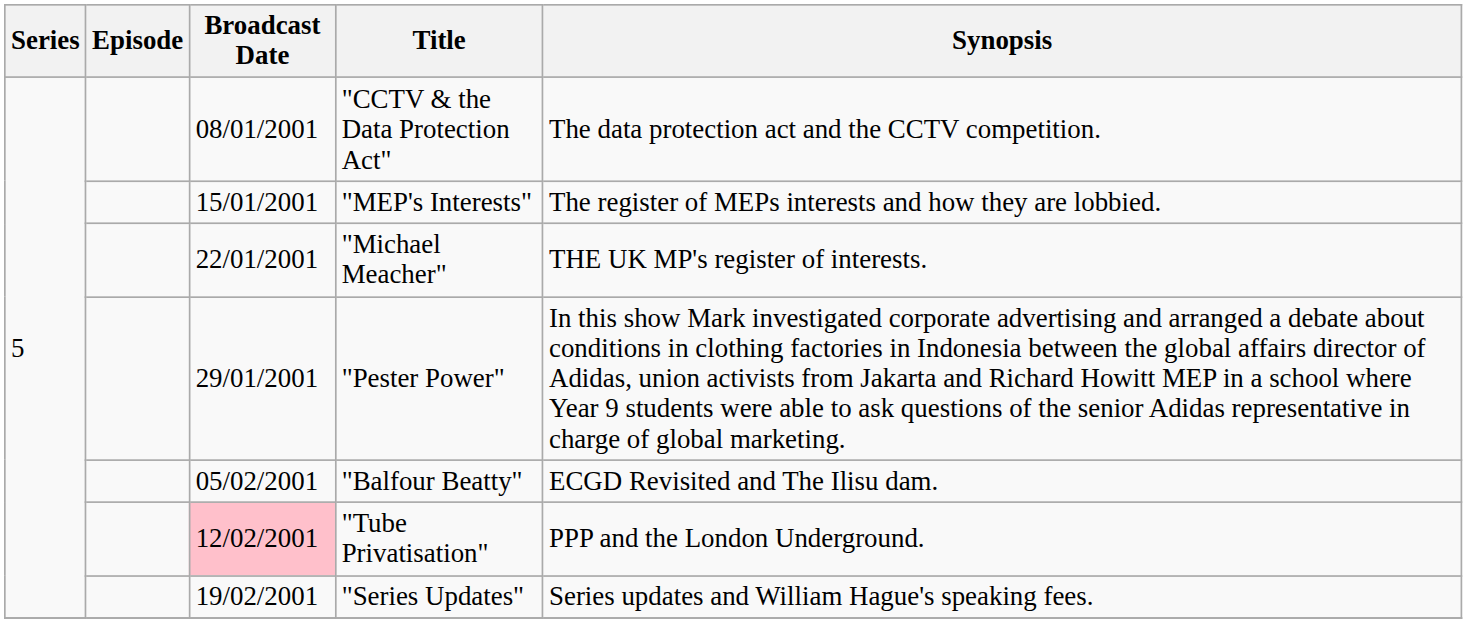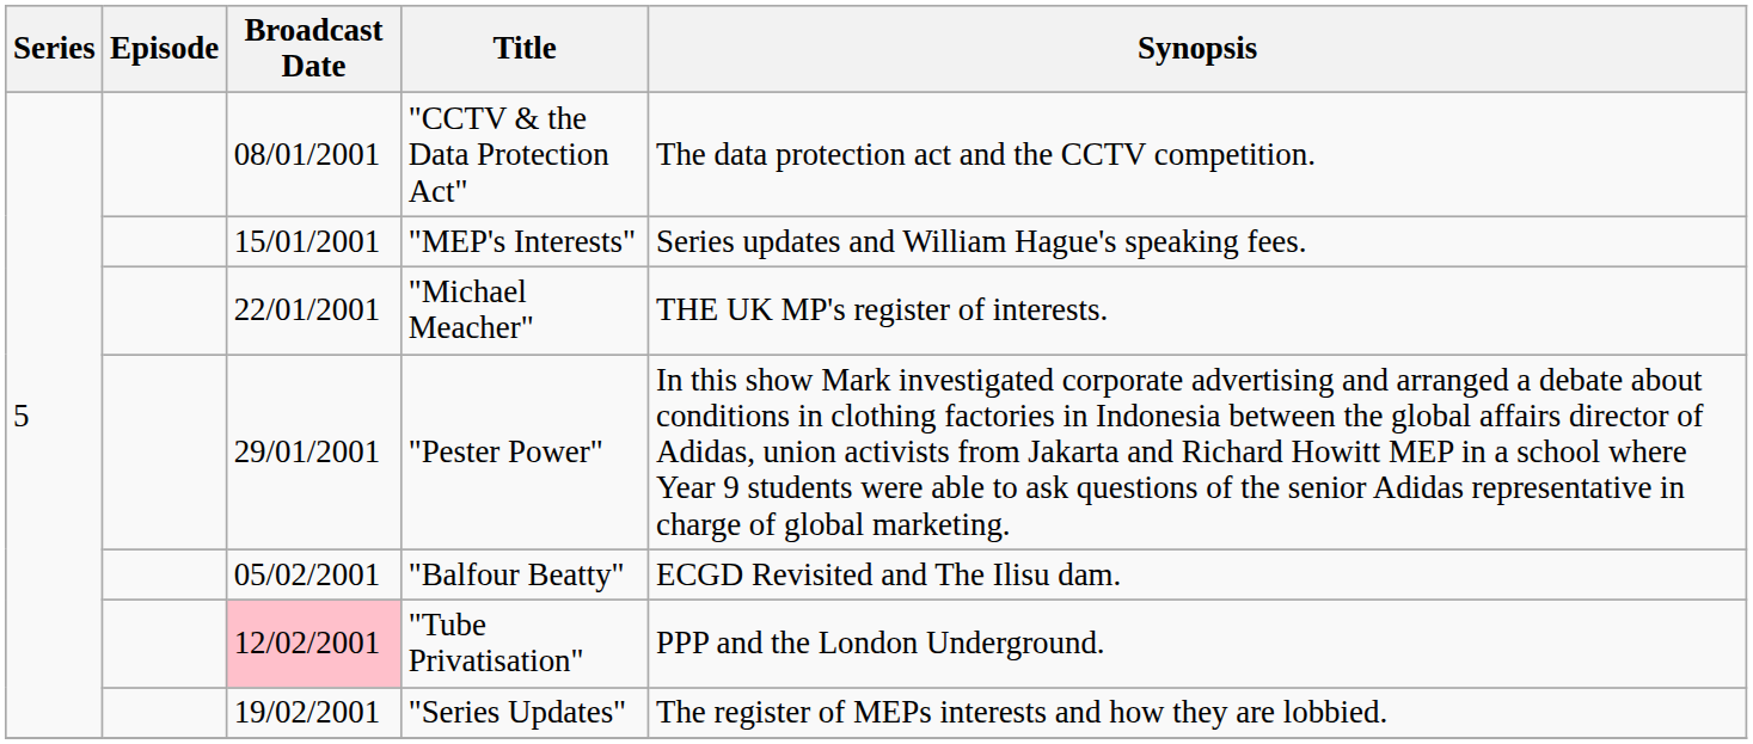 <table class="wikitable">
 <tr>
 <th>Series</th>
 <th>Episode</th>
 <th>Broadcast Date</th>
 <th>Title</th>
 <th>Synopsis</th>
 </tr>
 <tr>
 <td rowspan="7">5</td>
 <td></td>
 <td>08/01/2001</td>
 <td>"CCTV & the Data Protection Act"</td>
 <td>The data protection act and the CCTV competition.</td>
 </tr>
 <tr>
 <td></td>
 <td>15/01/2001</td>
 <td>"MEP's Interests"</td>
-<td>The register of MEPs interests and how they are lobbied.</td>
+<td>Series updates and William Hague's speaking fees.</td>
 </tr>
 <tr>
 <td></td>
 <td>22/01/2001</td>
 <td>"Michael Meacher"</td>
 <td>THE UK MP's register of interests.</td>
 </tr>
 <tr>
 <td></td>
 <td>29/01/2001</td>
 <td>"Pester Power"</td>
 <td>In this show Mark investigated corporate advertising and arranged a debate about conditions in clothing factories in Indonesia between the global affairs director of Adidas, union activists from Jakarta and Richard Howitt MEP in a school where Year 9 students were able to ask questions of the senior Adidas representative in charge of global marketing.</td>
 </tr>
 <tr>
 <td></td>
 <td>05/02/2001</td>
 <td>"Balfour Beatty"</td>
 <td>ECGD Revisited and The Ilisu dam.</td>
 </tr>
 <tr>
 <td></td>
 <td style="background: pink;">12/02/2001</td>
 <td>"Tube Privatisation"</td>
 <td>PPP and the London Underground.</td>
 </tr>
 <tr>
 <td></td>
 <td>19/02/2001</td>
 <td>"Series Updates"</td>
-<td>Series updates and William Hague's speaking fees.</td>
+<td>The register of MEPs interests and how they are lobbied.</td>
 </tr>
 <tr>
 </tr>
 </table>
